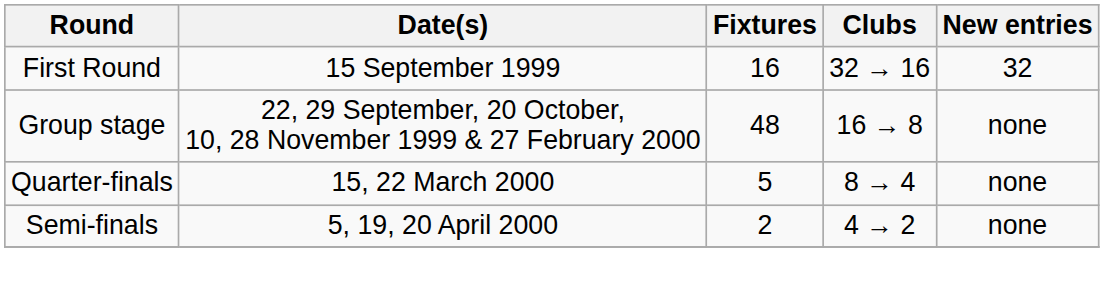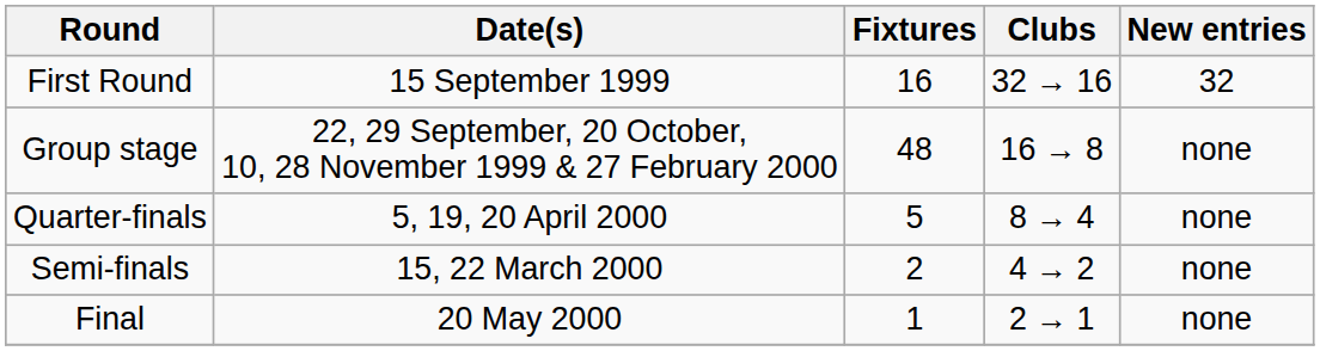 <table class="wikitable" style="text-align:center">
 <tr>
 <th>Round</th>
 <th>Date(s)</th>
 <th>Fixtures</th>
 <th>Clubs</th>
 <th>New entries</th>
 </tr>
 <tr>
 <td>First Round</td>
 <td>15 September 1999</td>
 <td>16</td>
 <td>32 → 16</td>
 <td>32</td>
 </tr>
 <tr>
 <td>Group stage</td>
 <td>22, 29 September, 20 October,<br>10, 28 November 1999 & 27 February 2000</td>
 <td>48</td>
 <td>16 → 8</td>
 <td>none</td>
 </tr>
 <tr>
 <td>Quarter-finals</td>
-<td>15, 22 March 2000</td>
+<td>5, 19, 20 April 2000</td>
 <td>5</td>
 <td>8 → 4</td>
 <td>none</td>
 </tr>
 <tr>
 <td>Semi-finals</td>
-<td>5, 19, 20 April 2000</td>
+<td>15, 22 March 2000</td>
 <td>2</td>
 <td>4 → 2</td>
 <td>none</td>
 </tr>
 <tr>
+<td>Final</td>
+<td>20 May 2000</td>
+<td>1</td>
+<td>2 → 1</td>
+<td>none</td>
+</tr>
+<tr>
 </tr>
 </table>
